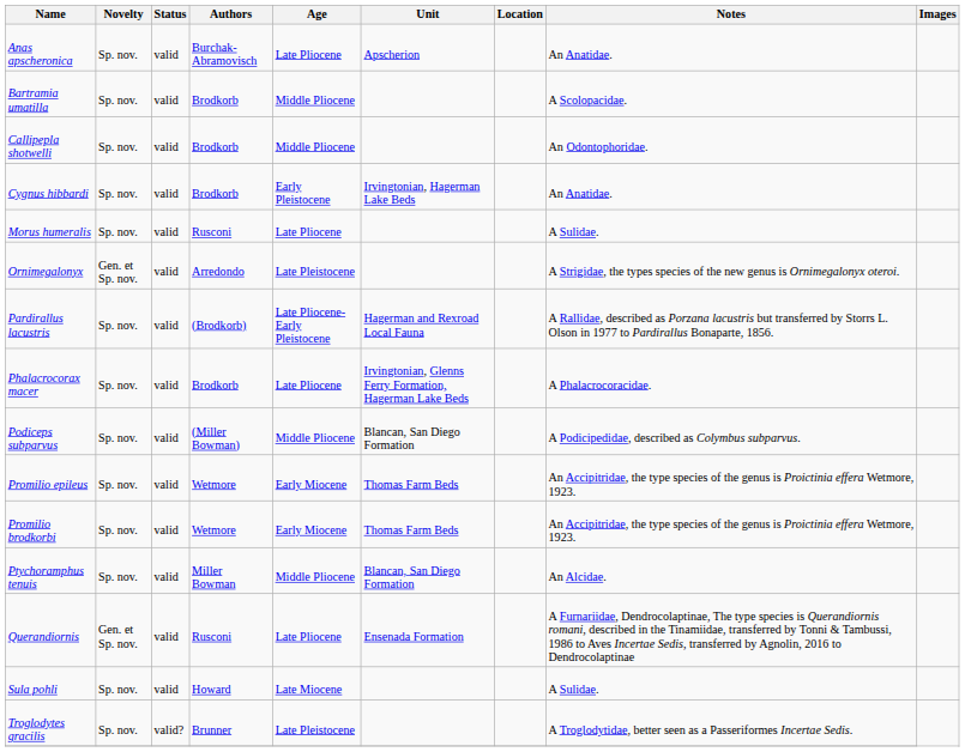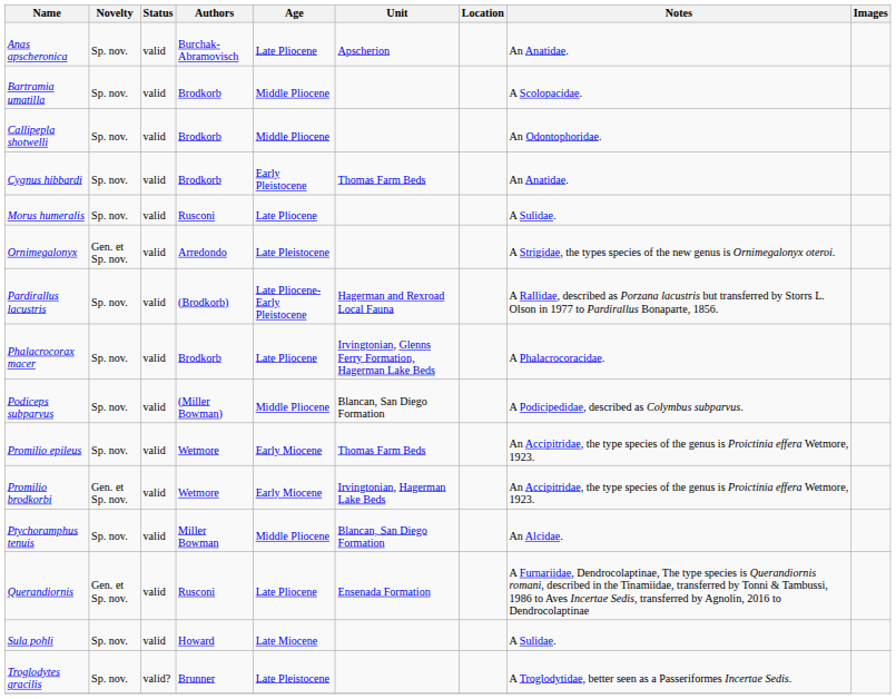 <table class="wikitable sortable" align="center" width="100%">
 <tr>
 <th>Name</th>
 <th>Novelty</th>
 <th>Status</th>
 <th>Authors</th>
 <th>Age</th>
 <th>Unit</th>
 <th>Location</th>
 <th>Notes</th>
 <th>Images</th>
 </tr>
 <tr>
 <td><br><em><a href='#'>Anas apscheronica</a></em> </td>
 <td><br>Sp. nov.</td>
 <td><br>valid</td>
 <td><br><a href='#'>Burchak-Abramovisch</a></td>
 <td><br><a href='#'>Late Pliocene</a></td>
 <td><br><a href='#'>Apscherion</a></td>
 <td><br></td>
 <td><br>An <a href='#'>Anatidae</a>.</td>
 <td></td>
 </tr>
 <tr>
 <td><br><em><a href='#'>Bartramia umatilla</a></em> </td>
 <td><br>Sp. nov.</td>
 <td><br>valid</td>
 <td><br><a href='#'>Brodkorb</a></td>
 <td><br><a href='#'>Middle Pliocene</a></td>
 <td></td>
 <td><br><br></td>
 <td><br>A <a href='#'>Scolopacidae</a>.</td>
 <td></td>
 </tr>
 <tr>
 <td><br><em><a href='#'>Callipepla shotwelli</a></em> </td>
 <td><br>Sp. nov.</td>
 <td><br>valid</td>
 <td><br><a href='#'>Brodkorb</a></td>
 <td><br><a href='#'>Middle Pliocene</a></td>
 <td></td>
 <td><br><br></td>
 <td><br>An <a href='#'>Odontophoridae</a>.</td>
 <td></td>
 </tr>
 <tr>
 <td><br><em><a href='#'>Cygnus hibbardi</a></em> </td>
 <td><br>Sp. nov.</td>
 <td><br>valid</td>
 <td><br><a href='#'>Brodkorb</a></td>
 <td><br><a href='#'>Early Pleistocene</a></td>
-<td><br><a href='#'>Irvingtonian</a>, <a href='#'>Hagerman Lake Beds</a></td>
+<td><br><a href='#'>Thomas Farm Beds</a></td>
 <td><br><br></td>
 <td><br>An <a href='#'>Anatidae</a>.</td>
 <td></td>
 </tr>
 <tr>
 <td><br><em><a href='#'>Morus humeralis</a></em> </td>
 <td><br>Sp. nov.</td>
 <td><br>valid</td>
 <td><br><a href='#'>Rusconi</a></td>
 <td><br><a href='#'>Late Pliocene</a></td>
 <td></td>
 <td><br><br></td>
 <td><br>A <a href='#'>Sulidae</a>.</td>
 <td></td>
 </tr>
 <tr>
 <td><br><em><a href='#'>Ornimegalonyx</a></em> </td>
 <td><br>Gen. et Sp. nov.</td>
 <td><br>valid</td>
 <td><br><a href='#'>Arredondo</a></td>
 <td><br><a href='#'>Late Pleistocene</a></td>
 <td></td>
 <td><br></td>
 <td><br>A <a href='#'>Strigidae</a>, the types species of the new genus is <em>Ornimegalonyx oteroi</em>.</td>
 <td></td>
 </tr>
 <tr>
 <td><br><em><a href='#'>Pardirallus lacustris</a></em> </td>
 <td><br>Sp. nov.</td>
 <td><br>valid</td>
 <td><br><a href='#'>(Brodkorb)</a></td>
 <td><br><a href='#'>Late Pliocene-Early Pleistocene</a></td>
 <td><br><a href='#'>Hagerman and Rexroad Local Fauna</a></td>
 <td><br><br></td>
 <td><br>A <a href='#'>Rallidae</a>, described as <em>Porzana lacustris</em> but transferred by Storrs L. Olson in 1977 to <em>Pardirallus</em> Bonaparte, 1856.</td>
 <td></td>
 </tr>
 <tr>
 <td><br><em><a href='#'>Phalacrocorax macer</a></em> </td>
 <td><br>Sp. nov.</td>
 <td><br>valid</td>
 <td><br><a href='#'>Brodkorb</a></td>
 <td><br><a href='#'>Late Pliocene</a></td>
 <td><br><a href='#'>Irvingtonian</a>, <a href='#'>Glenns Ferry Formation, Hagerman Lake Beds</a></td>
 <td><br><br></td>
 <td><br>A <a href='#'>Phalacrocoracidae</a>.</td>
 <td></td>
 </tr>
 <tr>
 <td><br><em><a href='#'>Podiceps subparvus</a></em> </td>
 <td><br>Sp. nov.</td>
 <td><br>valid</td>
 <td><br><a href='#'>(Miller</a><br><a href='#'>Bowman)</a></td>
 <td><br><a href='#'>Middle Pliocene</a></td>
 <td><br>Blancan, San Diego Formation</td>
 <td><br><br></td>
 <td><br>A <a href='#'>Podicipedidae</a>, described as <em>Colymbus subparvus</em>.</td>
 <td></td>
 </tr>
 <tr>
 <td><br><em><a href='#'>Promilio epileus</a></em> </td>
 <td><br>Sp. nov.</td>
 <td><br>valid</td>
 <td><br><a href='#'>Wetmore</a></td>
 <td><br><a href='#'>Early Miocene</a></td>
 <td><br><a href='#'>Thomas Farm Beds</a></td>
 <td><br><br></td>
 <td><br>An <a href='#'>Accipitridae</a>, the type species of the genus is <em>Proictinia effera</em> Wetmore, 1923.</td>
 <td></td>
 </tr>
 <tr>
 <td><br><em><a href='#'>Promilio brodkorbi</a></em> </td>
-<td><br>Sp. nov.</td>
+<td><br>Gen. et Sp. nov.</td>
 <td><br>valid</td>
 <td><br><a href='#'>Wetmore</a></td>
 <td><br><a href='#'>Early Miocene</a></td>
-<td><br><a href='#'>Thomas Farm Beds</a></td>
+<td><br><a href='#'>Irvingtonian</a>, <a href='#'>Hagerman Lake Beds</a></td>
 <td><br><br></td>
 <td><br>An <a href='#'>Accipitridae</a>, the type species of the genus is <em>Proictinia effera</em> Wetmore, 1923.</td>
 <td></td>
 </tr>
 <tr>
 <td><br><em><a href='#'>Ptychoramphus tenuis</a></em> </td>
 <td><br>Sp. nov.</td>
 <td><br>valid</td>
 <td><br><a href='#'>Miller</a><br><a href='#'>Bowman</a></td>
 <td><br><a href='#'>Middle Pliocene</a></td>
 <td><br><a href='#'>Blancan, San Diego Formation</a></td>
 <td><br><br></td>
 <td><br>An <a href='#'>Alcidae</a>.</td>
 <td></td>
 </tr>
 <tr>
 <td><br><em><a href='#'>Querandiornis</a></em> </td>
 <td><br>Gen. et Sp. nov.</td>
 <td><br>valid</td>
 <td><br><a href='#'>Rusconi</a></td>
 <td><br><a href='#'>Late Pliocene</a></td>
 <td><br><a href='#'>Ensenada Formation</a></td>
 <td><br></td>
 <td><br>A <a href='#'>Furnariidae</a>, Dendrocolaptinae, The type species is <em>Querandiornis romani</em>, described in the Tinamiidae, transferred by Tonni & Tambussi, 1986 to Aves <em>Incertae Sedis</em>, transferred by Agnolin, 2016 to Dendrocolaptinae</td>
 <td></td>
 </tr>
 <tr>
 <td><br><em><a href='#'>Sula pohli</a></em> </td>
 <td><br>Sp. nov.</td>
 <td><br>valid</td>
 <td><br><a href='#'>Howard</a></td>
 <td><br><a href='#'>Late Miocene</a></td>
 <td></td>
 <td><br><br></td>
 <td><br>A <a href='#'>Sulidae</a>.</td>
 <td></td>
 </tr>
 <tr>
 <td><br><em><a href='#'>Troglodytes gracilis</a></em> </td>
 <td><br>Sp. nov.</td>
 <td><br>valid?</td>
 <td><br><a href='#'>Brunner</a></td>
 <td><br><a href='#'>Late Pleistocene</a></td>
 <td></td>
 <td><br></td>
 <td><br>A <a href='#'>Troglodytidae</a>, better seen as a Passeriformes <em>Incertae Sedis</em>.</td>
 </tr>
 <tr>
 </tr>
 </table>
